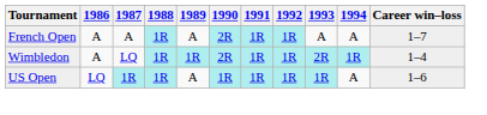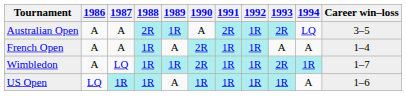 <table class="wikitable">
 <tr>
 <th>Tournament</th>
 <th><strong><a href='#'>1986</a></strong></th>
 <th><strong><a href='#'>1987</a></strong></th>
 <th><strong><a href='#'>1988</a></strong></th>
 <th><strong><a href='#'>1989</a></strong></th>
 <th><strong><a href='#'>1990</a></strong></th>
 <th><strong><a href='#'>1991</a></strong></th>
 <th><strong><a href='#'>1992</a></strong></th>
 <th><strong><a href='#'>1993</a></strong></th>
 <th><strong><a href='#'>1994</a></strong></th>
 <th><strong>Career win–loss</strong></th>
 </tr>
 <tr>
+<td style="background:#EFEFEF;"><a href='#'>Australian Open</a></td>
+<td align="center">A</td>
+<td align="center">A</td>
+<td align="center" style="background:#afeeee;"><a href='#'>2R</a></td>
+<td align="center" style="background:#afeeee;"><a href='#'>1R</a></td>
+<td align="center">A</td>
+<td align="center" style="background:#afeeee;"><a href='#'>2R</a></td>
+<td align="center" style="background:#afeeee;"><a href='#'>1R</a></td>
+<td align="center" style="background:#afeeee;"><a href='#'>2R</a></td>
+<td align="center"><a href='#'>LQ</a></td>
+<td align="center" style="background:#EFEFEF;">3–5</td>
+</tr>
+<tr>
 <td style="background:#EFEFEF;"><a href='#'>French Open</a></td>
 <td align="center">A</td>
 <td align="center">A</td>
 <td align="center" style="background:#afeeee;"><a href='#'>1R</a></td>
 <td align="center">A</td>
 <td align="center" style="background:#afeeee;"><a href='#'>2R</a></td>
 <td align="center" style="background:#afeeee;"><a href='#'>1R</a></td>
 <td align="center" style="background:#afeeee;"><a href='#'>1R</a></td>
 <td align="center">A</td>
 <td align="center">A</td>
-<td align="center" style="background:#EFEFEF;">1–7</td>
+<td align="center" style="background:#EFEFEF;">1–4</td>
 </tr>
 <tr>
 <td style="background:#EFEFEF;"><a href='#'>Wimbledon</a></td>
 <td align="center">A</td>
 <td align="center"><a href='#'>LQ</a></td>
 <td align="center" style="background:#afeeee;"><a href='#'>1R</a></td>
 <td align="center" style="background:#afeeee;"><a href='#'>1R</a></td>
 <td align="center" style="background:#afeeee;"><a href='#'>2R</a></td>
 <td align="center" style="background:#afeeee;"><a href='#'>1R</a></td>
 <td align="center" style="background:#afeeee;"><a href='#'>1R</a></td>
 <td align="center" style="background:#afeeee;"><a href='#'>2R</a></td>
 <td align="center" style="background:#afeeee;"><a href='#'>1R</a></td>
-<td align="center" style="background:#EFEFEF;">1–4</td>
+<td align="center" style="background:#EFEFEF;">1–7</td>
 </tr>
 <tr>
 <td style="background:#EFEFEF;"><a href='#'>US Open</a></td>
 <td align="center"><a href='#'>LQ</a></td>
 <td align="center" style="background:#afeeee;"><a href='#'>1R</a></td>
 <td align="center" style="background:#afeeee;"><a href='#'>1R</a></td>
 <td align="center">A</td>
 <td align="center" style="background:#afeeee;"><a href='#'>1R</a></td>
 <td align="center" style="background:#afeeee;"><a href='#'>1R</a></td>
 <td align="center" style="background:#afeeee;"><a href='#'>1R</a></td>
 <td align="center" style="background:#afeeee;"><a href='#'>1R</a></td>
 <td align="center">A</td>
 <td align="center" style="background:#EFEFEF;">1–6</td>
 </tr>
 </table>
